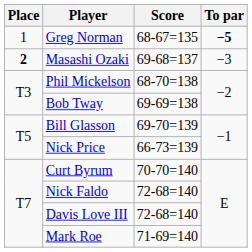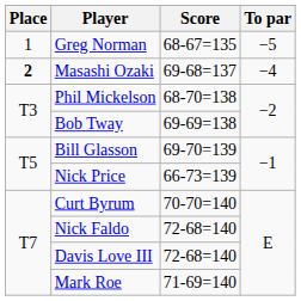 <table class="wikitable">
 <tr>
 <th>Place</th>
 <th>Player</th>
 <th>Score</th>
 <th>To par</th>
 </tr>
 <tr>
 <td align=center>1</td>
 <td> <a href='#'>Greg Norman</a></td>
 <td align=center>68-67=135</td>
-<td align=center><strong>−5</strong></td>
+<td align=center>−5</td>
 </tr>
 <tr>
 <td align=center><strong>2</strong></td>
 <td> <a href='#'>Masashi Ozaki</a></td>
 <td align=center>69-68=137</td>
-<td align=center>−3</td>
+<td align=center>−4</td>
 </tr>
 <tr>
 <td rowspan="2" align=center>T3</td>
 <td> <a href='#'>Phil Mickelson</a></td>
 <td align=center>68-70=138</td>
 <td rowspan="2" align=center>−2</td>
 </tr>
 <tr>
 <td> <a href='#'>Bob Tway</a></td>
 <td align=center>69-69=138</td>
 </tr>
 <tr>
 <td rowspan="2" align=center>T5</td>
 <td> <a href='#'>Bill Glasson</a></td>
 <td align=center>69-70=139</td>
 <td rowspan="2" align=center>−1</td>
 </tr>
 <tr>
 <td> <a href='#'>Nick Price</a></td>
 <td align=center>66-73=139</td>
 </tr>
 <tr>
 <td rowspan="4" align=center>T7</td>
 <td> <a href='#'>Curt Byrum</a></td>
 <td align=center>70-70=140</td>
 <td rowspan="4" align=center>E</td>
 </tr>
 <tr>
 <td> <a href='#'>Nick Faldo</a></td>
 <td align=center>72-68=140</td>
 </tr>
 <tr>
 <td> <a href='#'>Davis Love III</a></td>
 <td align=center>72-68=140</td>
 </tr>
 <tr>
 <td> <a href='#'>Mark Roe</a></td>
 <td align=center>71-69=140</td>
 </tr>
 </table>
